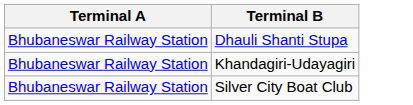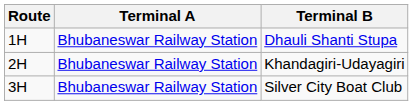 <table class="wikitable sortable">
 <tr>
+<th>Route</th>
 <th>Terminal A</th>
 <th>Terminal B</th>
 </tr>
 <tr>
+<td>1H</td>
 <td><a href='#'>Bhubaneswar Railway Station</a></td>
 <td><a href='#'>Dhauli Shanti Stupa</a></td>
 </tr>
 <tr>
+<td>2H</td>
 <td><a href='#'>Bhubaneswar Railway Station</a></td>
 <td>Khandagiri-Udayagiri</td>
 </tr>
 <tr>
+<td>3H</td>
 <td><a href='#'>Bhubaneswar Railway Station</a></td>
 <td>Silver City Boat Club</td>
 </tr>
 </table>
